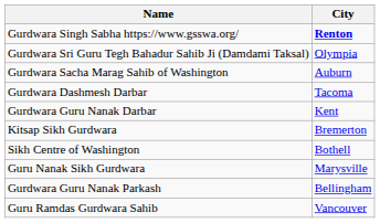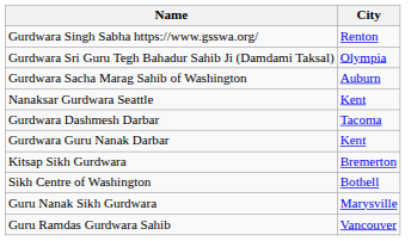 <table class="wikitable sortable">
 <tr>
 <th>Name</th>
 <th>City</th>
 </tr>
 <tr>
 <td>Gurdwara Singh Sabha https://www.gsswa.org/</td>
-<td><strong><a href='#'>Renton</a></strong></td>
+<td><a href='#'>Renton</a></td>
 </tr>
 <tr>
 <td>Gurdwara Sri Guru Tegh Bahadur Sahib Ji (Damdami Taksal)</td>
 <td><a href='#'>Olympia</a></td>
 </tr>
 <tr>
 <td>Gurdwara Sacha Marag Sahib of Washington</td>
 <td><a href='#'>Auburn</a></td>
+</tr>
+<tr>
+<td>Nanaksar Gurdwara Seattle</td>
+<td><a href='#'>Kent</a></td>
 </tr>
 <tr>
 <td>Gurdwara Dashmesh Darbar</td>
 <td><a href='#'>Tacoma</a></td>
 </tr>
 <tr>
 <td>Gurdwara Guru Nanak Darbar</td>
 <td><a href='#'>Kent</a></td>
 </tr>
 <tr>
 <td>Kitsap Sikh Gurdwara</td>
 <td><a href='#'>Bremerton</a></td>
 </tr>
 <tr>
 <td>Sikh Centre of Washington</td>
 <td><a href='#'>Bothell</a></td>
 </tr>
 <tr>
 <td>Guru Nanak Sikh Gurdwara</td>
 <td><a href='#'>Marysville</a></td>
 </tr>
 <tr>
-<td>Gurdwara Guru Nanak Parkash</td>
-<td><a href='#'>Bellingham</a></td>
-</tr>
-<tr>
 <td>Guru Ramdas Gurdwara Sahib</td>
 <td><a href='#'>Vancouver</a></td>
 </tr>
 </table>
